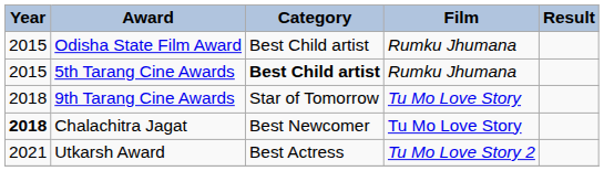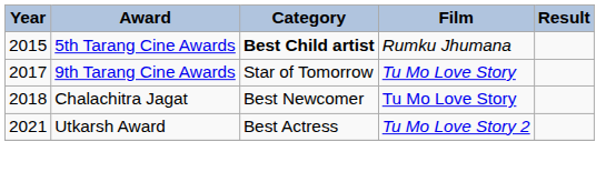 <table class="wikitable">
 <tr>
 <th style="background:#B0C4DE;">Year</th>
 <th style="background:#B0C4DE;">Award</th>
 <th style="background:#B0C4DE;">Category</th>
 <th style="background:#B0C4DE;">Film</th>
 <th style="background:#B0C4DE;">Result</th>
 </tr>
 <tr>
 <td>2015</td>
-<td><a href='#'>Odisha State Film Award</a></td>
-<td>Best Child artist</td>
-<td><em>Rumku Jhumana</em></td>
-<td></td>
-</tr>
-<tr>
-<td>2015</td>
 <td><a href='#'>5th Tarang Cine Awards</a></td>
 <td><strong>Best Child artist</strong></td>
 <td><em>Rumku Jhumana</em></td>
 <td></td>
 </tr>
 <tr>
-<td>2018</td>
+<td>2017</td>
 <td><a href='#'>9th Tarang Cine Awards</a></td>
 <td>Star of Tomorrow</td>
 <td><em><a href='#'>Tu Mo Love Story</a></em></td>
 <td> </td>
 </tr>
 <tr>
-<td><strong>2018</strong></td>
+<td>2018</td>
 <td>Chalachitra Jagat</td>
 <td>Best Newcomer</td>
 <td><a href='#'>Tu Mo Love Story</a></td>
 <td></td>
 </tr>
 <tr>
 <td>2021</td>
 <td>Utkarsh Award</td>
 <td>Best Actress</td>
 <td><em><a href='#'>Tu Mo Love Story 2</a></em></td>
 <td></td>
 </tr>
 <tr>
 </tr>
 </table>
